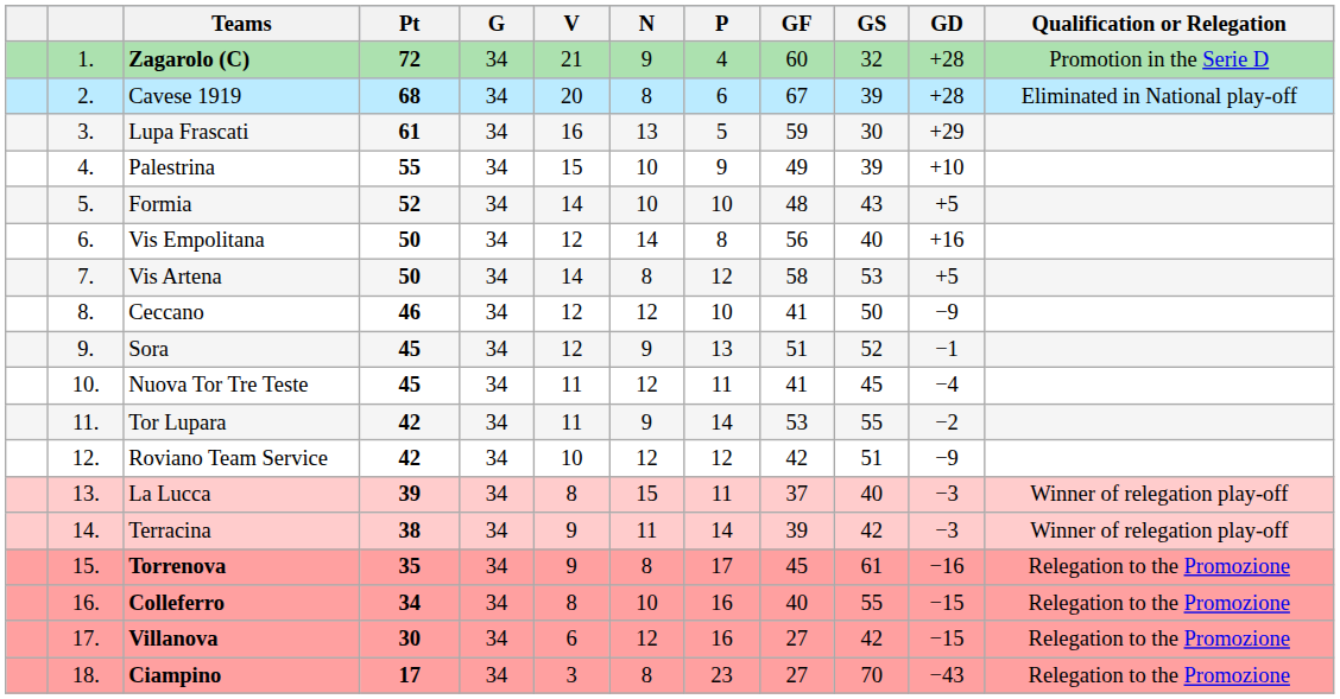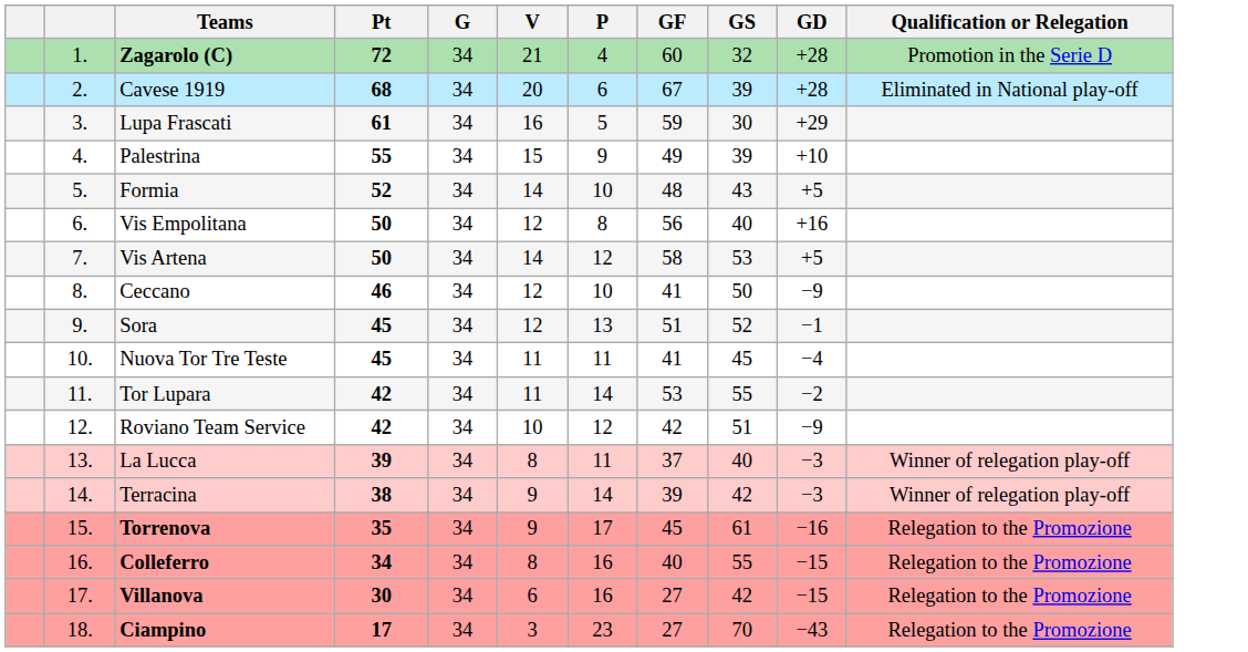 <table class="wikitable sortable" align="center" style="font-size: 85%; border-collapse:collapse" border="0" cellspacing="0" cellpadding="2">
 <tr align=center bgcolor=#98A1B2>
 <th width=20></th>
 <th width=40></th>
 <th width=140><span>Teams</span></th>
 <th width=55><span>Pt</span></th>
 <th width=40><span>G</span></th>
 <th width=40><span>V</span></th>
-<th width=40><span>N</span></th>
 <th width=40><span>P</span></th>
 <th width=40><span>GF</span></th>
 <th width=40><span>GS</span></th>
 <th width=40><span>GD</span></th>
 <th width=210><span>Qualification or Relegation</span></th>
 </tr>
 <tr align=center style="background:#ACE1AF;">
 <td></td>
 <td>1.</td>
 <td style="text-align:left;"><strong>Zagarolo</strong> <strong>(C)</strong></td>
 <td><strong>72</strong></td>
 <td>34</td>
 <td>21</td>
-<td>9</td>
 <td>4</td>
 <td>60</td>
 <td>32</td>
 <td>+28</td>
 <td>Promotion in the <a href='#'>Serie D</a></td>
 </tr>
 <tr align=center style="background:#BBEBFF;">
 <td></td>
 <td>2.</td>
 <td style="text-align:left;">Cavese 1919</td>
 <td><strong>68</strong></td>
 <td>34</td>
 <td>20</td>
-<td>8</td>
 <td>6</td>
 <td>67</td>
 <td>39</td>
 <td>+28</td>
 <td>Eliminated in National play-off</td>
 </tr>
 <tr align=center style="background:#F5F5F5;">
 <td></td>
 <td>3.</td>
 <td style="text-align:left;">Lupa Frascati</td>
 <td><strong>61</strong></td>
 <td>34</td>
 <td>16</td>
-<td>13</td>
 <td>5</td>
 <td>59</td>
 <td>30</td>
 <td>+29</td>
 <td></td>
 </tr>
 <tr align=center style="background:#FFFFFF;">
 <td></td>
 <td>4.</td>
 <td style="text-align:left;">Palestrina</td>
 <td><strong>55</strong></td>
 <td>34</td>
 <td>15</td>
-<td>10</td>
 <td>9</td>
 <td>49</td>
 <td>39</td>
 <td>+10</td>
 <td></td>
 </tr>
 <tr align=center style="background:#F5F5F5;">
 <td></td>
 <td>5.</td>
 <td style="text-align:left;">Formia</td>
 <td><strong>52</strong></td>
 <td>34</td>
 <td>14</td>
 <td>10</td>
-<td>10</td>
 <td>48</td>
 <td>43</td>
 <td>+5</td>
 <td></td>
 </tr>
 <tr align=center style="background:#FFFFFF;">
 <td></td>
 <td>6.</td>
 <td style="text-align:left;">Vis Empolitana</td>
 <td><strong>50</strong></td>
 <td>34</td>
 <td>12</td>
-<td>14</td>
 <td>8</td>
 <td>56</td>
 <td>40</td>
 <td>+16</td>
 <td></td>
 </tr>
 <tr align=center style="background:#F5F5F5;">
 <td></td>
 <td>7.</td>
 <td style="text-align:left;">Vis Artena</td>
 <td><strong>50</strong></td>
 <td>34</td>
 <td>14</td>
-<td>8</td>
 <td>12</td>
 <td>58</td>
 <td>53</td>
 <td>+5</td>
 <td></td>
 </tr>
 <tr align=center style="background:#FFFFFF;">
 <td></td>
 <td>8.</td>
 <td style="text-align:left;">Ceccano</td>
 <td><strong>46</strong></td>
 <td>34</td>
-<td>12</td>
 <td>12</td>
 <td>10</td>
 <td>41</td>
 <td>50</td>
 <td>−9</td>
 <td></td>
 </tr>
 <tr align=center style="background:#F5F5F5;">
 <td></td>
 <td>9.</td>
 <td style="text-align:left;">Sora</td>
 <td><strong>45</strong></td>
 <td>34</td>
 <td>12</td>
-<td>9</td>
 <td>13</td>
 <td>51</td>
 <td>52</td>
 <td>−1</td>
 <td></td>
 </tr>
 <tr align=center style="background:#FFFFFF;">
 <td></td>
 <td>10.</td>
 <td style="text-align:left;">Nuova Tor Tre Teste</td>
 <td><strong>45</strong></td>
 <td>34</td>
 <td>11</td>
-<td>12</td>
 <td>11</td>
 <td>41</td>
 <td>45</td>
 <td>−4</td>
 <td></td>
 </tr>
 <tr align=center style="background:#F5F5F5;">
 <td></td>
 <td>11.</td>
 <td style="text-align:left;">Tor Lupara</td>
 <td><strong>42</strong></td>
 <td>34</td>
 <td>11</td>
-<td>9</td>
 <td>14</td>
 <td>53</td>
 <td>55</td>
 <td>−2</td>
 <td></td>
 </tr>
 <tr align=center style="background:#FFFFFF;">
 <td></td>
 <td>12.</td>
 <td style="text-align:left;">Roviano Team Service</td>
 <td><strong>42</strong></td>
 <td>34</td>
 <td>10</td>
 <td>12</td>
-<td>12</td>
 <td>42</td>
 <td>51</td>
 <td>−9</td>
 <td></td>
 </tr>
 <tr align=center style="background:#FFCCCC;">
 <td></td>
 <td>13.</td>
 <td style="text-align:left;">La Lucca</td>
 <td><strong>39</strong></td>
 <td>34</td>
 <td>8</td>
-<td>15</td>
 <td>11</td>
 <td>37</td>
 <td>40</td>
 <td>−3</td>
 <td>Winner of relegation play-off</td>
 </tr>
 <tr align=center style="background:#FFCCCC;">
 <td></td>
 <td>14.</td>
 <td style="text-align:left;">Terracina</td>
 <td><strong>38</strong></td>
 <td>34</td>
 <td>9</td>
-<td>11</td>
 <td>14</td>
 <td>39</td>
 <td>42</td>
 <td>−3</td>
 <td>Winner of relegation play-off</td>
 </tr>
 <tr align=center style="background:#FFA0A0;">
 <td></td>
 <td>15.</td>
 <td style="text-align:left;"><strong>Torrenova</strong></td>
 <td><strong>35</strong></td>
 <td>34</td>
 <td>9</td>
-<td>8</td>
 <td>17</td>
 <td>45</td>
 <td>61</td>
 <td>−16</td>
 <td>Relegation to the <a href='#'>Promozione</a></td>
 </tr>
 <tr align=center style="background:#FFA0A0;">
 <td></td>
 <td>16.</td>
 <td style="text-align:left;"><strong>Colleferro</strong></td>
 <td><strong>34</strong></td>
 <td>34</td>
 <td>8</td>
-<td>10</td>
 <td>16</td>
 <td>40</td>
 <td>55</td>
 <td>−15</td>
 <td>Relegation to the <a href='#'>Promozione</a></td>
 </tr>
 <tr align=center style="background:#FFA0A0;">
 <td></td>
 <td>17.</td>
 <td style="text-align:left;"><strong>Villanova</strong></td>
 <td><strong>30</strong></td>
 <td>34</td>
 <td>6</td>
-<td>12</td>
 <td>16</td>
 <td>27</td>
 <td>42</td>
 <td>−15</td>
 <td>Relegation to the <a href='#'>Promozione</a></td>
 </tr>
 <tr align=center style="background:#FFA0A0;">
 <td></td>
 <td>18.</td>
 <td style="text-align:left;"><strong>Ciampino</strong></td>
 <td><strong>17</strong></td>
 <td>34</td>
 <td>3</td>
-<td>8</td>
 <td>23</td>
 <td>27</td>
 <td>70</td>
 <td>−43</td>
 <td>Relegation to the <a href='#'>Promozione</a></td>
 </tr>
 </table>
